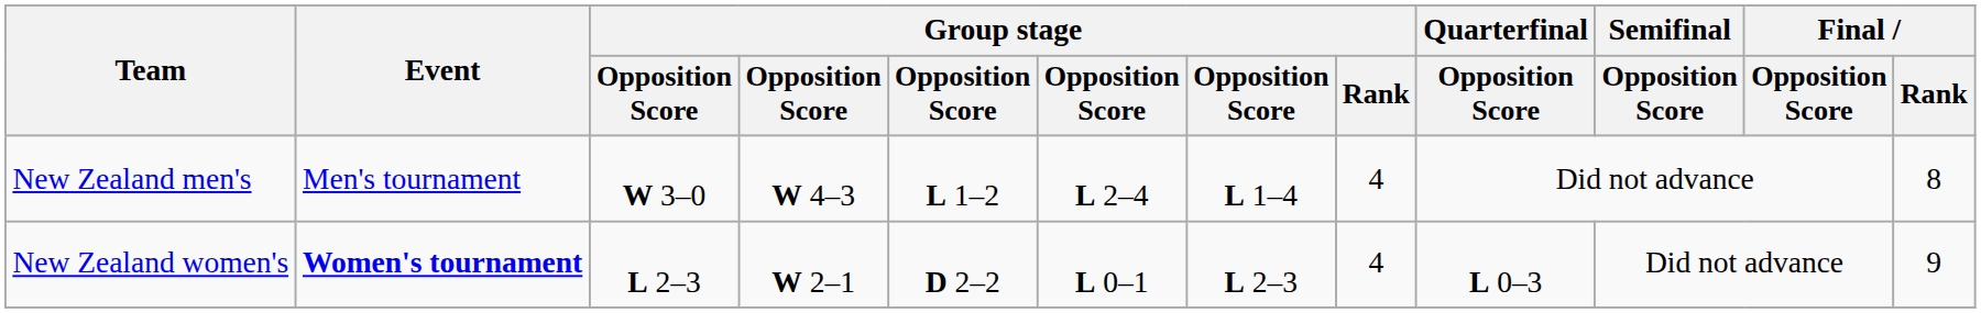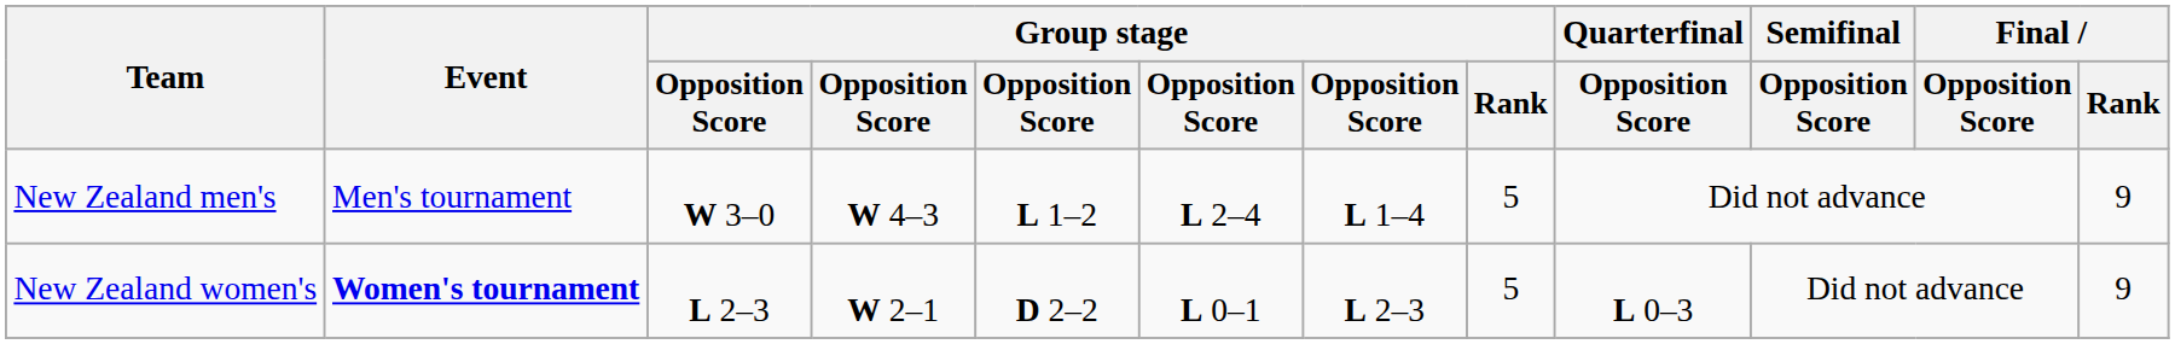 <table class=wikitable style=font-size:90%;text-align:center>
 <tr>
 <th rowspan=2>Team</th>
 <th rowspan=2>Event</th>
 <th colspan=6>Group stage</th>
 <th>Quarterfinal</th>
 <th>Semifinal</th>
 <th colspan=2>Final / </th>
 </tr>
 <tr style=font-size:95%>
 <th>Opposition<br>Score</th>
 <th>Opposition<br>Score</th>
 <th>Opposition<br>Score</th>
 <th>Opposition<br>Score</th>
 <th>Opposition<br>Score</th>
 <th>Rank</th>
 <th>Opposition<br>Score</th>
 <th>Opposition<br>Score</th>
 <th>Opposition<br>Score</th>
 <th>Rank</th>
 </tr>
 <tr>
 <td align=left><a href='#'>New Zealand men's</a></td>
 <td align=left><a href='#'>Men's tournament</a></td>
 <td><br><strong>W</strong> 3–0</td>
 <td><br><strong>W</strong> 4–3</td>
 <td><br><strong>L</strong> 1–2</td>
 <td><br><strong>L</strong> 2–4</td>
 <td><br><strong>L</strong> 1–4</td>
-<td>4</td>
+<td>5</td>
 <td colspan=3>Did not advance</td>
-<td>8</td>
+<td>9</td>
 </tr>
 <tr>
 <td align=left><a href='#'>New Zealand women's</a></td>
 <td align=left><strong><a href='#'>Women's tournament</a></strong></td>
 <td><br><strong>L</strong> 2–3</td>
 <td><br><strong>W</strong> 2–1</td>
 <td><br><strong>D</strong> 2–2</td>
 <td><br><strong>L</strong> 0–1</td>
 <td><br><strong>L</strong> 2–3</td>
-<td>4</td>
+<td>5</td>
 <td><br><strong>L</strong> 0–3</td>
 <td colspan=2>Did not advance</td>
 <td>9</td>
 </tr>
 </table>
